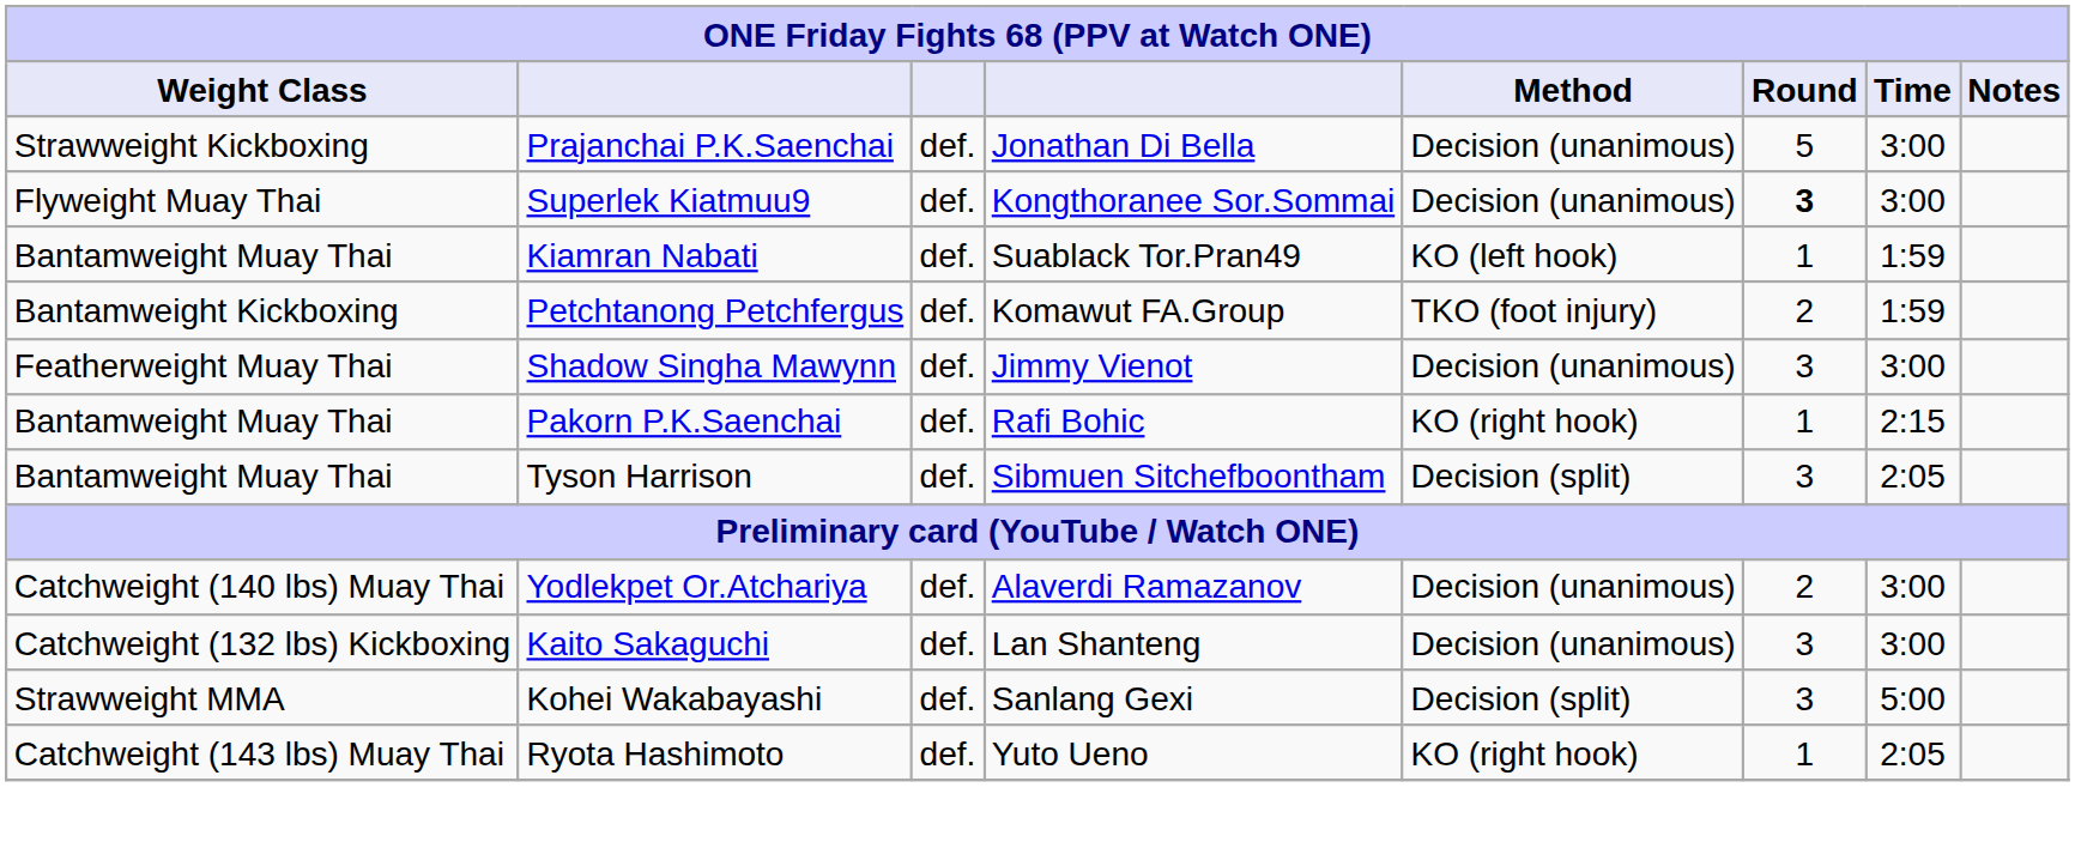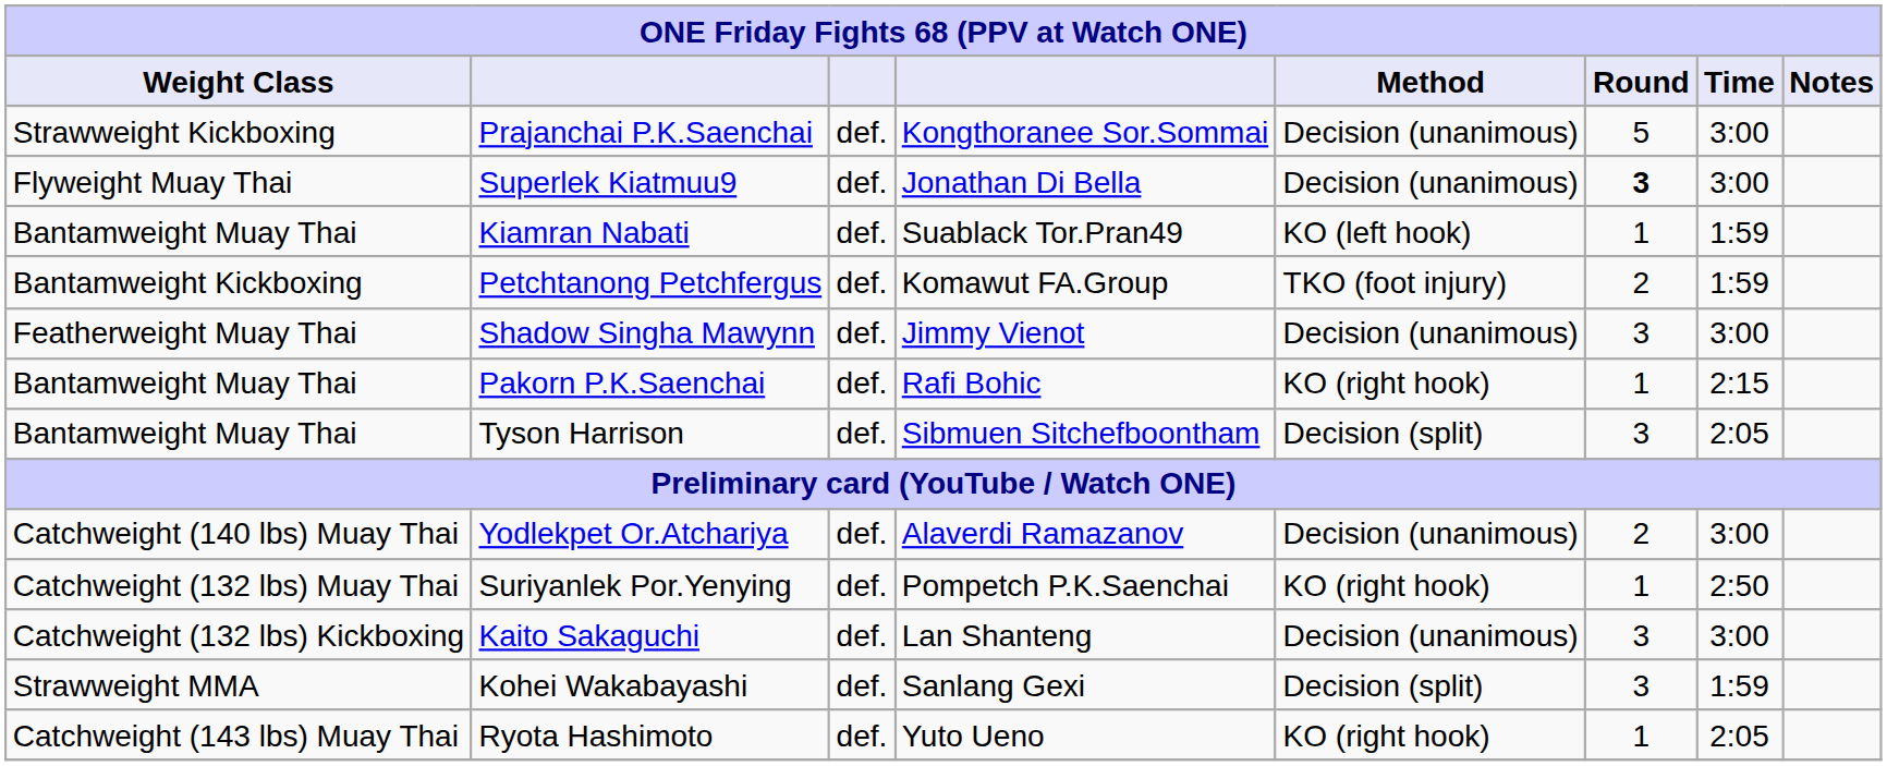 <table class="wikitable" style="font-size: 80%;">
 <tr>
 <th colspan="8" style="background-color: #ccf; color: #000080; text-align: center;"><strong>ONE Friday Fights 68 (PPV at Watch ONE)</strong></th>
 </tr>
 <tr>
 <th colspan="1" style="background-color: #E6E8FA; color: #000000; text-align: center;">Weight Class</th>
 <th colspan="1" style="background-color: #E6E8FA; color: #000000; text-align: center;"></th>
 <th colspan="1" style="background-color: #E6E8FA; color: #000000; text-align: center;"></th>
 <th colspan="1" style="background-color: #E6E8FA; color: #000000; text-align: center;"></th>
 <th colspan="1" style="background-color: #E6E8FA; color: #000000; text-align: center;">Method</th>
 <th colspan="1" style="background-color: #E6E8FA; color: #000000; text-align: center;">Round</th>
 <th colspan="1" style="background-color: #E6E8FA; color: #000000; text-align: center;">Time</th>
 <th colspan="1" style="background-color: #E6E8FA; color: #000000; text-align: center;">Notes</th>
 </tr>
 <tr>
 <td>Strawweight Kickboxing</td>
 <td> <a href='#'>Prajanchai P.K.Saenchai</a></td>
 <td>def.</td>
-<td> <a href='#'>Jonathan Di Bella</a></td>
+<td> <a href='#'>Kongthoranee Sor.Sommai</a></td>
 <td>Decision (unanimous)</td>
 <td align=center>5</td>
 <td align=center>3:00</td>
 <td></td>
 </tr>
 <tr>
 <td>Flyweight Muay Thai</td>
 <td> <a href='#'>Superlek Kiatmuu9</a></td>
 <td>def.</td>
-<td> <a href='#'>Kongthoranee Sor.Sommai</a></td>
+<td> <a href='#'>Jonathan Di Bella</a></td>
 <td>Decision (unanimous)</td>
 <td align=center><strong>3</strong></td>
 <td align=center>3:00</td>
 <td></td>
 </tr>
 <tr>
 <td>Bantamweight Muay Thai</td>
 <td> <a href='#'>Kiamran Nabati</a></td>
 <td>def.</td>
 <td> Suablack Tor.Pran49</td>
 <td>KO (left hook)</td>
 <td align=center>1</td>
 <td align=center>1:59</td>
 <td></td>
 </tr>
 <tr>
 <td>Bantamweight Kickboxing</td>
 <td> <a href='#'>Petchtanong Petchfergus</a></td>
 <td>def.</td>
 <td> Komawut FA.Group</td>
 <td>TKO (foot injury)</td>
 <td align=center>2</td>
 <td align=center>1:59</td>
 <td></td>
 </tr>
 <tr>
 <td>Featherweight Muay Thai</td>
 <td> <a href='#'>Shadow Singha Mawynn</a></td>
 <td>def.</td>
 <td> <a href='#'>Jimmy Vienot</a></td>
 <td>Decision (unanimous)</td>
 <td align=center>3</td>
 <td align=center>3:00</td>
 <td></td>
 </tr>
 <tr>
 <td>Bantamweight Muay Thai</td>
 <td> <a href='#'>Pakorn P.K.Saenchai</a></td>
 <td>def.</td>
 <td> <a href='#'>Rafi Bohic</a></td>
 <td>KO (right hook)</td>
 <td align=center>1</td>
 <td align=center>2:15</td>
 <td></td>
 </tr>
 <tr>
 <td>Bantamweight Muay Thai</td>
 <td> Tyson Harrison</td>
 <td>def.</td>
 <td> <a href='#'>Sibmuen Sitchefboontham</a></td>
 <td>Decision (split)</td>
 <td align=center>3</td>
 <td align=center>2:05</td>
 <td></td>
 </tr>
 <tr>
 <th colspan="8" style="background-color: #ccf; color: #000080; text-align: center;"><strong>Preliminary card (YouTube / Watch ONE)</strong></th>
 </tr>
 <tr>
 <td>Catchweight (140 lbs) Muay Thai</td>
 <td> <a href='#'>Yodlekpet Or.Atchariya</a></td>
 <td>def.</td>
 <td> <a href='#'>Alaverdi Ramazanov</a></td>
 <td>Decision (unanimous)</td>
 <td align=center>2</td>
 <td align=center>3:00</td>
 <td></td>
 </tr>
 <tr>
+<td>Catchweight (132 lbs) Muay Thai</td>
+<td> Suriyanlek Por.Yenying</td>
+<td>def.</td>
+<td> Pompetch P.K.Saenchai</td>
+<td>KO (right hook)</td>
+<td align=center>1</td>
+<td align=center>2:50</td>
+<td></td>
+</tr>
+<tr>
 <td>Catchweight (132 lbs) Kickboxing</td>
 <td> <a href='#'>Kaito Sakaguchi</a></td>
 <td>def.</td>
 <td> Lan Shanteng</td>
 <td>Decision (unanimous)</td>
 <td align=center>3</td>
 <td align=center>3:00</td>
 <td></td>
 </tr>
 <tr>
 <td>Strawweight MMA</td>
 <td> Kohei Wakabayashi</td>
 <td>def.</td>
 <td> Sanlang Gexi</td>
 <td>Decision (split)</td>
 <td align=center>3</td>
-<td align=center>5:00</td>
+<td align=center>1:59</td>
 <td></td>
 </tr>
 <tr>
 <td>Catchweight (143 lbs) Muay Thai</td>
 <td> Ryota Hashimoto</td>
 <td>def.</td>
 <td> Yuto Ueno</td>
 <td>KO (right hook)</td>
 <td align=center>1</td>
 <td align=center>2:05</td>
 <td></td>
 </tr>
 <tr>
 </tr>
 </table>
